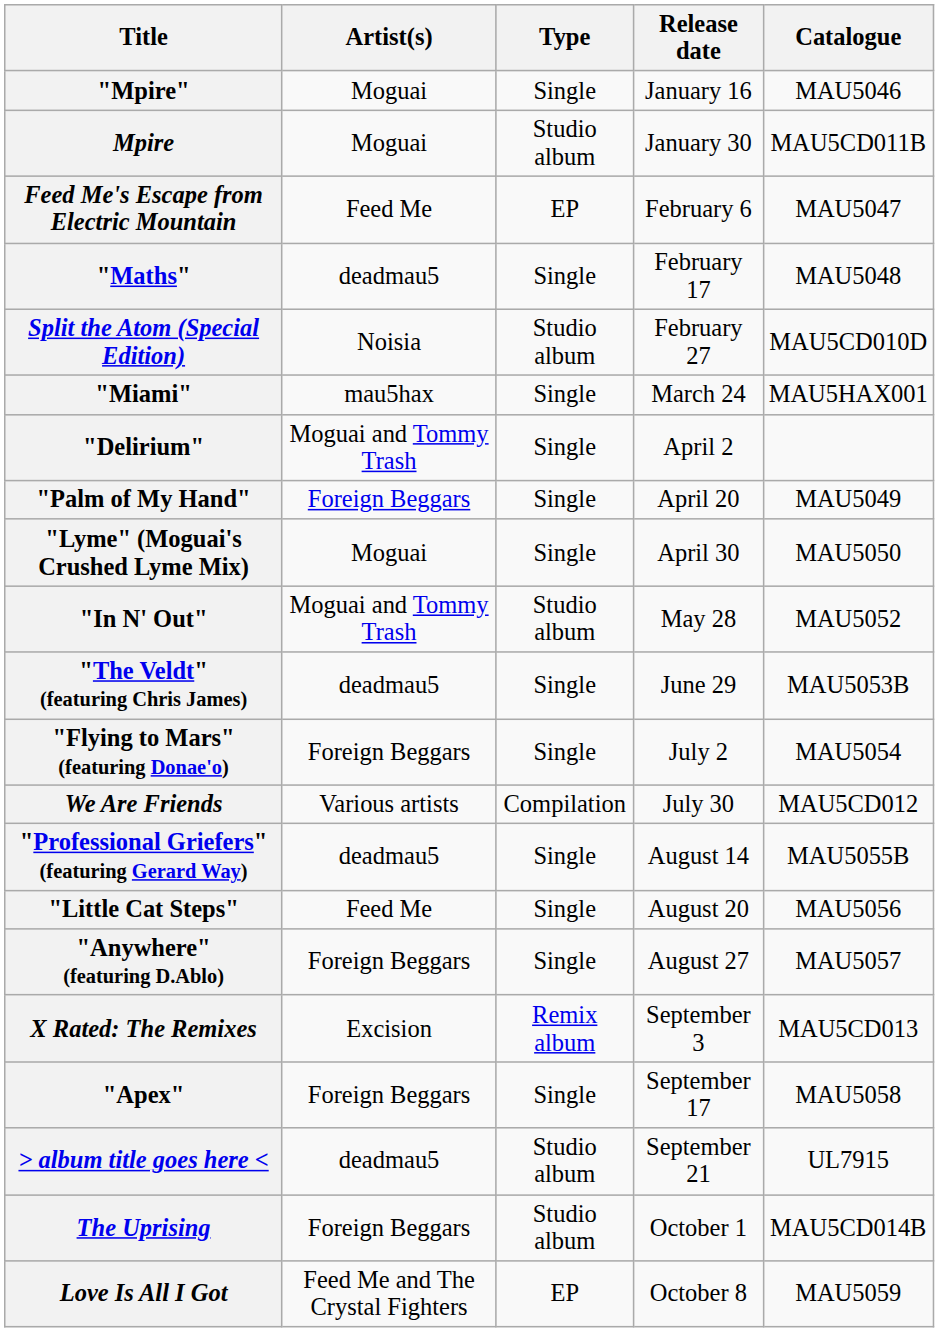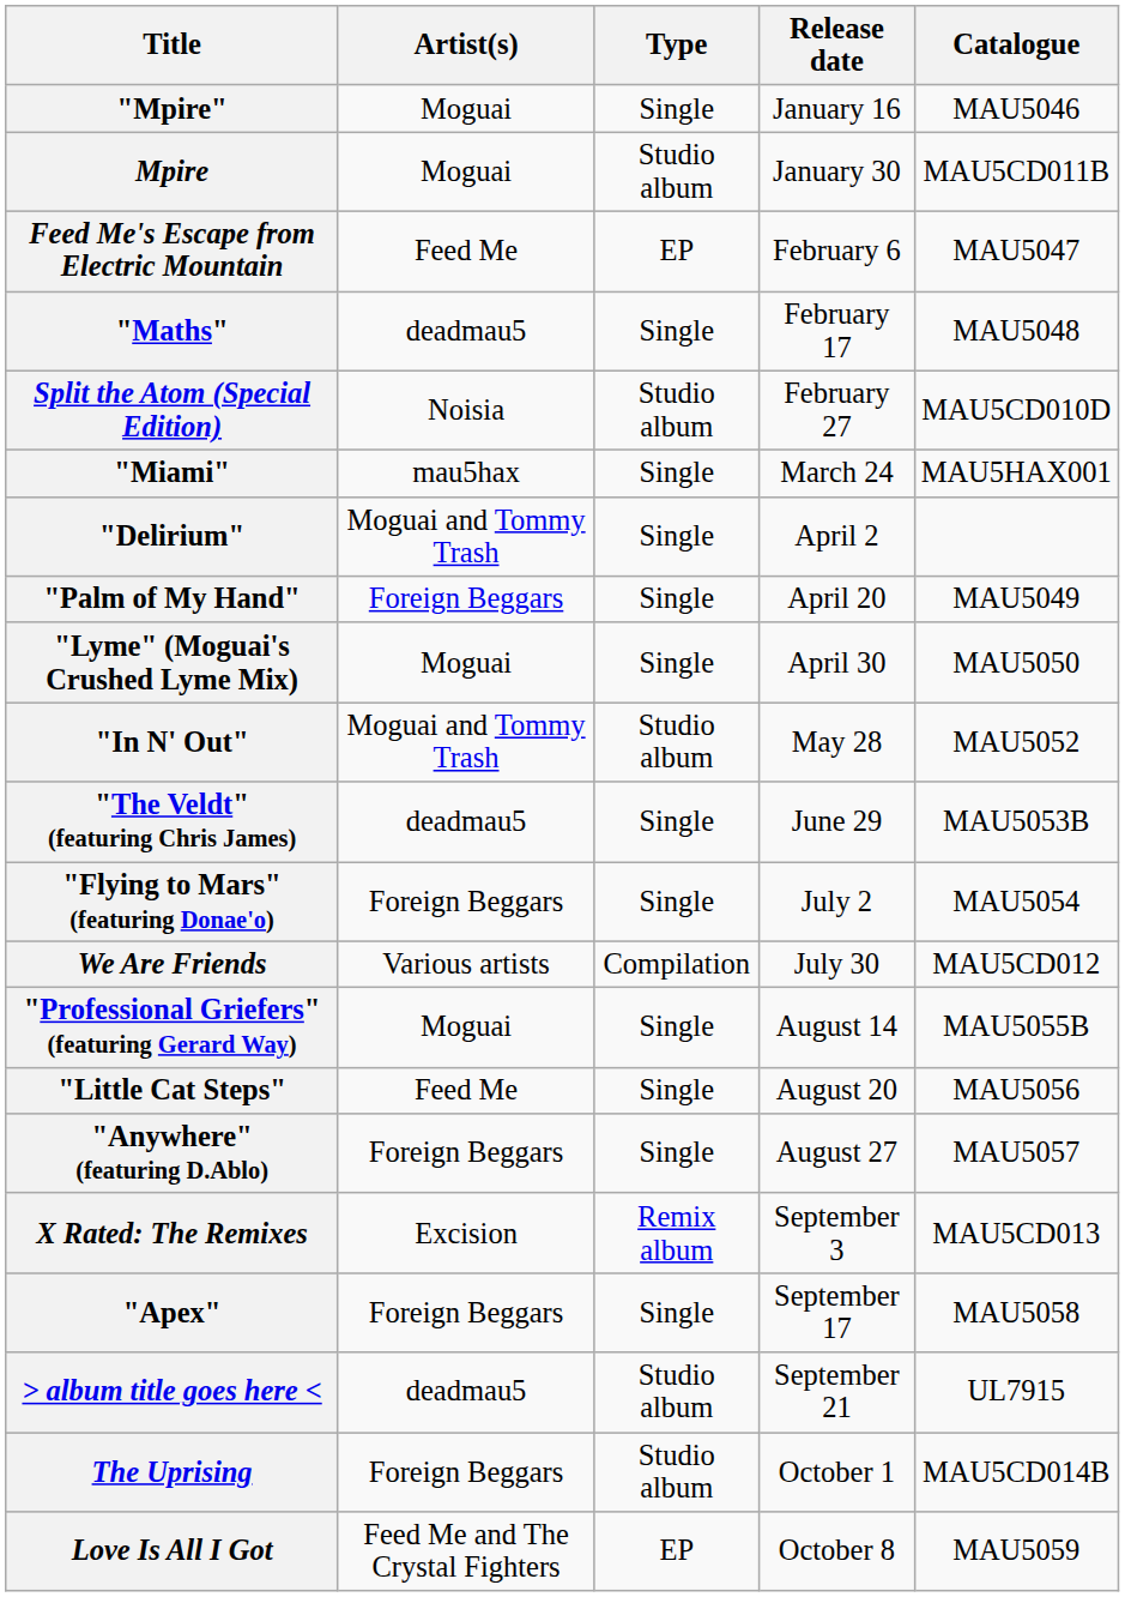 <table class="wikitable sortable plainrowheaders" style="text-align:center;">
 <tr>
 <th>Title</th>
 <th>Artist(s)</th>
 <th>Type</th>
 <th>Release date</th>
 <th>Catalogue</th>
 </tr>
 <tr>
 <th scope="row">"Mpire"</th>
 <td>Moguai</td>
 <td>Single</td>
 <td>January 16</td>
 <td>MAU5046</td>
 </tr>
 <tr>
 <th scope="row"><em>Mpire</em></th>
 <td>Moguai</td>
 <td>Studio album</td>
 <td>January 30</td>
 <td>MAU5CD011B</td>
 </tr>
 <tr>
 <th scope="row"><em>Feed Me's Escape from Electric Mountain</em></th>
 <td>Feed Me</td>
 <td>EP</td>
 <td>February 6</td>
 <td>MAU5047</td>
 </tr>
 <tr>
 <th scope="row">"<a href='#'>Maths</a>"</th>
 <td>deadmau5</td>
 <td>Single</td>
 <td>February 17</td>
 <td>MAU5048</td>
 </tr>
 <tr>
 <th scope="row"><em><a href='#'>Split the Atom (Special Edition)</a></em></th>
 <td>Noisia</td>
 <td>Studio album</td>
 <td>February 27</td>
 <td>MAU5CD010D</td>
 </tr>
 <tr>
 <th scope="row">"Miami"</th>
 <td>mau5hax</td>
 <td>Single</td>
 <td>March 24</td>
 <td>MAU5HAX001</td>
 </tr>
 <tr>
 <th scope="row">"Delirium"</th>
 <td>Moguai and <a href='#'>Tommy Trash</a></td>
 <td>Single</td>
 <td>April 2</td>
 <td></td>
 </tr>
 <tr>
 <th scope="row">"Palm of My Hand"</th>
 <td><a href='#'>Foreign Beggars</a></td>
 <td>Single</td>
 <td>April 20</td>
 <td>MAU5049</td>
 </tr>
 <tr>
 <th scope="row">"Lyme" (Moguai's Crushed Lyme Mix)</th>
 <td>Moguai</td>
 <td>Single</td>
 <td>April 30</td>
 <td>MAU5050</td>
 </tr>
 <tr>
 <th scope="row">"In N' Out"</th>
 <td>Moguai and <a href='#'>Tommy Trash</a></td>
 <td>Studio album</td>
 <td>May 28</td>
 <td>MAU5052</td>
 </tr>
 <tr>
 <th scope="row">"<a href='#'>The Veldt</a>"<br><small>(featuring Chris James)</small></th>
 <td>deadmau5</td>
 <td>Single</td>
 <td>June 29</td>
 <td>MAU5053B</td>
 </tr>
 <tr>
 <th scope="row">"Flying to Mars"<br><small>(featuring <a href='#'>Donae'o</a>)</small></th>
 <td>Foreign Beggars</td>
 <td>Single</td>
 <td>July 2</td>
 <td>MAU5054</td>
 </tr>
 <tr>
 <th scope="row"><em>We Are Friends</em></th>
 <td>Various artists</td>
 <td>Compilation</td>
 <td>July 30</td>
 <td>MAU5CD012</td>
 </tr>
 <tr>
 <th scope="row">"<a href='#'>Professional Griefers</a>" <br><small>(featuring <a href='#'>Gerard Way</a>)</small></th>
-<td>deadmau5</td>
+<td>Moguai</td>
 <td>Single</td>
 <td>August 14</td>
 <td>MAU5055B</td>
 </tr>
 <tr>
 <th scope="row">"Little Cat Steps"</th>
 <td>Feed Me</td>
 <td>Single</td>
 <td>August 20</td>
 <td>MAU5056</td>
 </tr>
 <tr>
 <th scope="row">"Anywhere"<br><small>(featuring D.Ablo)</small></th>
 <td>Foreign Beggars</td>
 <td>Single</td>
 <td>August 27</td>
 <td>MAU5057</td>
 </tr>
 <tr>
 <th scope="row"><em>X Rated: The Remixes</em></th>
 <td>Excision</td>
 <td><a href='#'>Remix album</a></td>
 <td>September 3</td>
 <td>MAU5CD013</td>
 </tr>
 <tr>
 <th scope="row">"Apex"</th>
 <td>Foreign Beggars</td>
 <td>Single</td>
 <td>September 17</td>
 <td>MAU5058</td>
 </tr>
 <tr>
 <th scope="row"><em><a href='#'>> album title goes here <</a></em></th>
 <td>deadmau5</td>
 <td>Studio album</td>
 <td>September 21</td>
 <td>UL7915</td>
 </tr>
 <tr>
 <th scope="row"><em><a href='#'>The Uprising</a></em></th>
 <td>Foreign Beggars</td>
 <td>Studio album</td>
 <td>October 1</td>
 <td>MAU5CD014B</td>
 </tr>
 <tr>
 <th scope="row"><em>Love Is All I Got</em></th>
 <td>Feed Me and The Crystal Fighters</td>
 <td>EP</td>
 <td>October 8</td>
 <td>MAU5059</td>
 </tr>
 </table>
